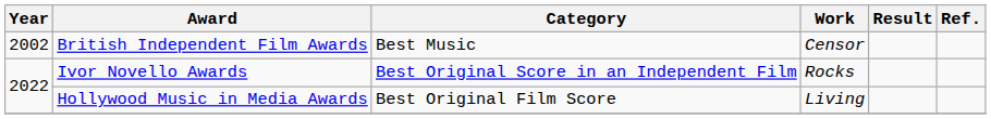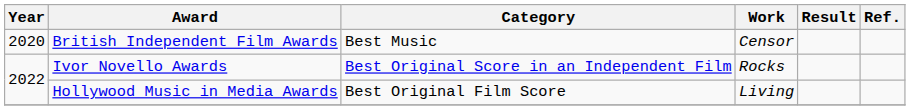 <table class="wikitable plainrowheaders">
 <tr>
 <th>Year</th>
 <th>Award</th>
 <th>Category</th>
 <th>Work</th>
 <th>Result</th>
 <th>Ref.</th>
 </tr>
 <tr>
-<td>2002</td>
+<td>2020</td>
 <td><a href='#'>British Independent Film Awards</a></td>
 <td>Best Music</td>
 <td><em>Censor</em></td>
 <td></td>
 <td></td>
 </tr>
 <tr>
 <td rowspan="2">2022</td>
 <td><a href='#'>Ivor Novello Awards</a></td>
 <td><a href='#'>Best Original Score in an Independent Film</a></td>
 <td><em>Rocks</em></td>
 <td></td>
 <td></td>
 </tr>
 <tr>
 <td><a href='#'>Hollywood Music in Media Awards</a></td>
 <td>Best Original Film Score</td>
 <td><em>Living</em></td>
 <td></td>
 <td></td>
 </tr>
 <tr>
 </tr>
 </table>
